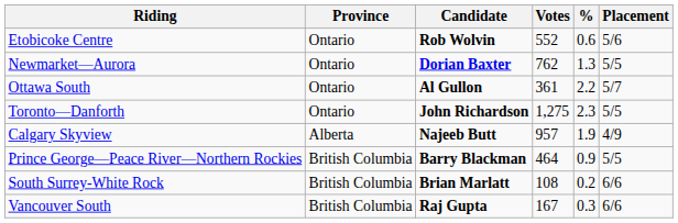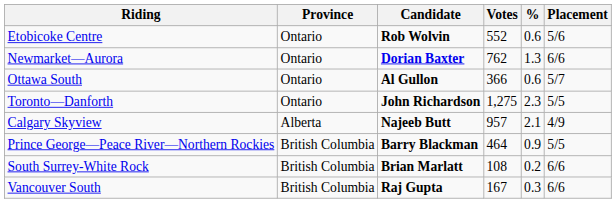 <table class="wikitable">
 <tr>
 <th>Riding</th>
 <th>Province</th>
 <th>Candidate</th>
 <th>Votes</th>
 <th>%</th>
 <th>Placement</th>
 </tr>
 <tr>
 <td><a href='#'>Etobicoke Centre</a></td>
 <td>Ontario</td>
 <td><strong>Rob Wolvin</strong></td>
 <td>552</td>
 <td>0.6</td>
 <td>5/6</td>
 </tr>
 <tr>
 <td><a href='#'>Newmarket—Aurora</a></td>
 <td>Ontario</td>
 <td><strong><a href='#'>Dorian Baxter</a></strong></td>
 <td>762</td>
 <td>1.3</td>
-<td>5/5</td>
+<td>6/6</td>
 </tr>
 <tr>
 <td><a href='#'>Ottawa South</a></td>
 <td>Ontario</td>
 <td><strong>Al Gullon</strong></td>
-<td>361</td>
-<td>2.2</td>
+<td>366</td>
+<td>0.6</td>
 <td>5/7</td>
 </tr>
 <tr>
 <td><a href='#'>Toronto—Danforth</a></td>
 <td>Ontario</td>
 <td><strong>John Richardson</strong></td>
 <td>1,275</td>
 <td>2.3</td>
 <td>5/5</td>
 </tr>
 <tr>
 <td><a href='#'>Calgary Skyview</a></td>
 <td>Alberta</td>
 <td><strong>Najeeb Butt</strong></td>
 <td>957</td>
-<td>1.9</td>
+<td>2.1</td>
 <td>4/9</td>
 </tr>
 <tr>
 <td><a href='#'>Prince George—Peace River—Northern Rockies</a></td>
 <td>British Columbia</td>
 <td><strong>Barry Blackman</strong></td>
 <td>464</td>
 <td>0.9</td>
 <td>5/5</td>
 </tr>
 <tr>
 <td><a href='#'>South Surrey-White Rock</a></td>
 <td>British Columbia</td>
 <td><strong>Brian Marlatt</strong></td>
 <td>108</td>
 <td>0.2</td>
 <td>6/6</td>
 </tr>
 <tr>
 <td><a href='#'>Vancouver South</a></td>
 <td>British Columbia</td>
 <td><strong>Raj Gupta</strong></td>
 <td>167</td>
 <td>0.3</td>
 <td>6/6</td>
 </tr>
 </table>
